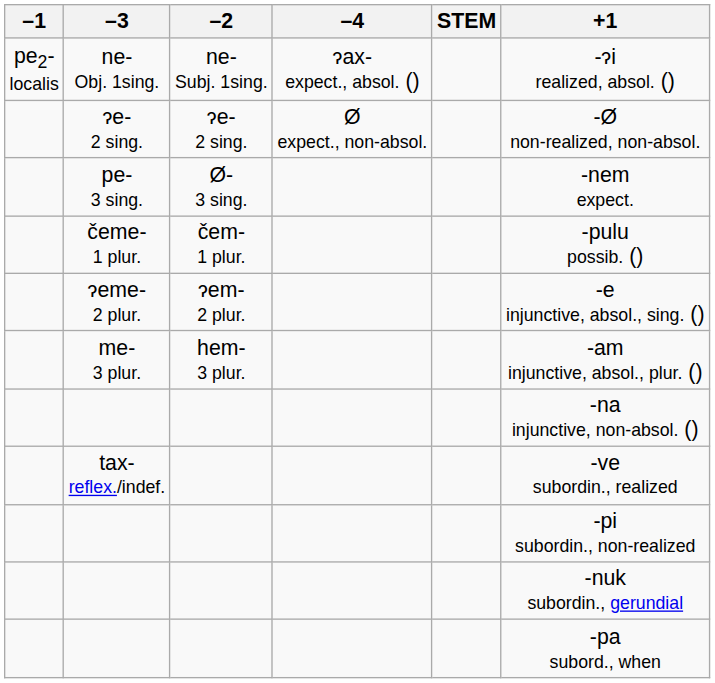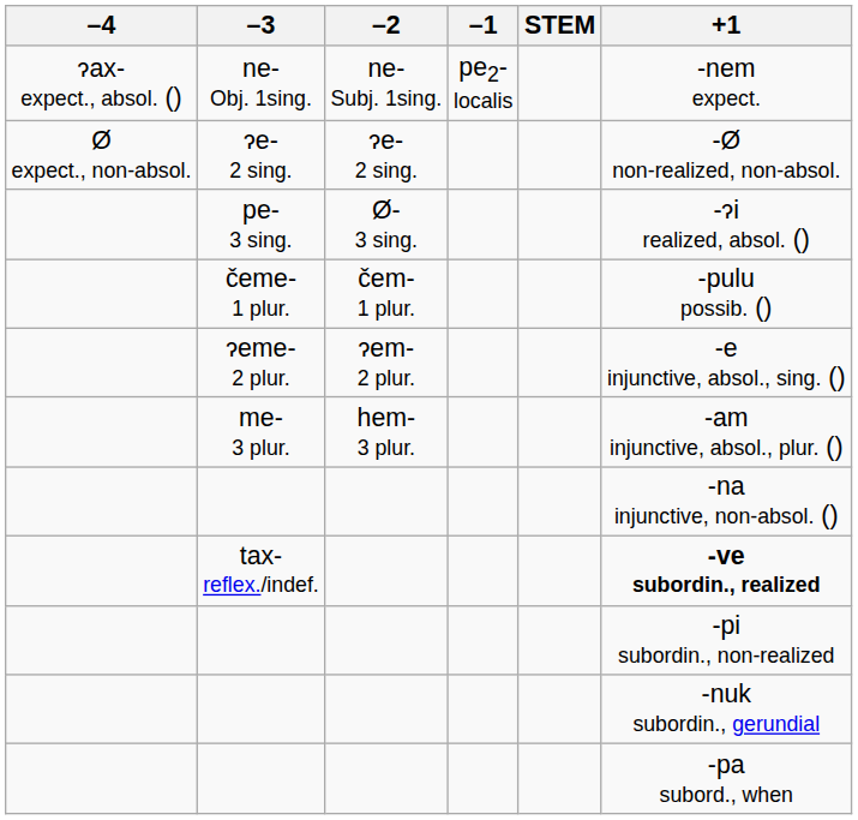 <table class="wikitable">
 <tr>
-<th colspan=1>–1</th>
+<th colspan=1>–4</th>
 <th colspan=1>–3</th>
 <th colspan=1>–2</th>
-<th colspan=1>–4</th>
+<th colspan=1>–1</th>
 <th colspan=1>STEM</th>
 <th colspan=1>+1</th>
 </tr>
 <tr align=center>
-<td>pe<sub>2</sub>- <br><small>localis</small></td>
+<td>ɂax- <br><small>expect., absol.</small> ()</td>
 <td>ne- <br><small>Obj. 1sing.</small></td>
 <td>ne- <br><small>Subj. 1sing.</small></td>
-<td>ɂax- <br><small>expect., absol.</small> ()</td>
+<td>pe<sub>2</sub>- <br><small>localis</small></td>
 <td></td>
-<td>-ɂi <br><small>realized, absol.</small> ()</td>
+<td>-nem <br><small>expect.</small></td>
 </tr>
 <tr align=center>
-<td></td>
+<td>Ø <br><small>expect., non-absol.</small></td>
 <td>ɂe- <br><small>2 sing.</small></td>
 <td>ɂe- <br><small>2 sing.</small></td>
-<td>Ø <br><small>expect., non-absol.</small></td>
+<td></td>
 <td></td>
 <td>-Ø <br><small>non-realized, non-absol.</small></td>
 </tr>
 <tr align=center>
 <td></td>
 <td>pe- <br><small>3 sing.</small></td>
 <td>Ø- <br><small>3 sing.</small></td>
 <td></td>
 <td></td>
-<td>-nem <br><small>expect.</small></td>
+<td>-ɂi <br><small>realized, absol.</small> ()</td>
 </tr>
 <tr align=center>
 <td></td>
 <td>čeme- <br><small>1 plur.</small></td>
 <td>čem- <br><small>1 plur.</small></td>
 <td></td>
 <td></td>
 <td>-pulu <br><small>possib.</small> ()</td>
 </tr>
 <tr align=center>
 <td></td>
 <td>ɂeme- <br><small>2 plur.</small></td>
 <td>ɂem- <br><small>2 plur.</small></td>
 <td></td>
 <td></td>
 <td>-e <br><small>injunctive, absol., sing.</small> ()</td>
 </tr>
 <tr align=center>
 <td></td>
 <td>me- <br><small>3 plur.</small></td>
 <td>hem- <br><small>3 plur.</small></td>
 <td></td>
 <td></td>
 <td>-am <br><small>injunctive, absol., plur.</small> ()</td>
 </tr>
 <tr align=center>
 <td></td>
 <td></td>
 <td></td>
 <td></td>
 <td></td>
 <td>-na <br><small>injunctive, non-absol.</small> ()</td>
 </tr>
 <tr align=center>
 <td></td>
 <td>tax- <br><small><a href='#'>reflex.</a>/indef.</small></td>
 <td></td>
 <td></td>
 <td></td>
-<td>-ve <br><small>subordin., realized</small></td>
+<td><strong>-ve <br><small>subordin., realized</small></strong></td>
 </tr>
 <tr align=center>
 <td></td>
 <td></td>
 <td></td>
 <td></td>
 <td></td>
 <td>-pi <br><small>subordin., non-realized</small></td>
 </tr>
 <tr align=center>
 <td></td>
 <td></td>
 <td></td>
 <td></td>
 <td></td>
 <td>-nuk <br><small>subordin., <a href='#'>gerundial</a></small></td>
 </tr>
 <tr align=center>
 <td></td>
 <td></td>
 <td></td>
 <td></td>
 <td></td>
 <td>-pa <br><small>subord., when</small></td>
 </tr>
 </table>
